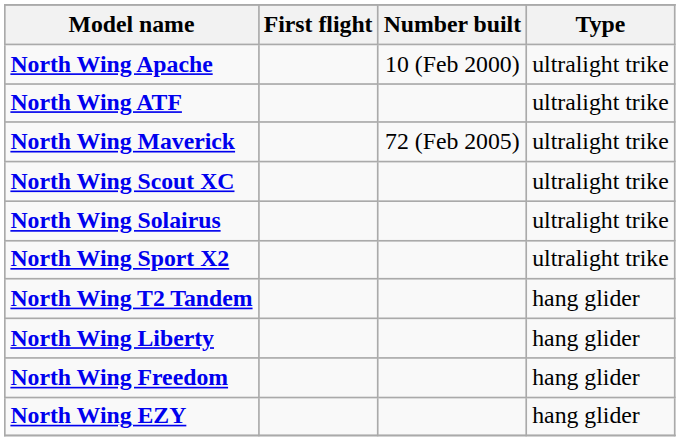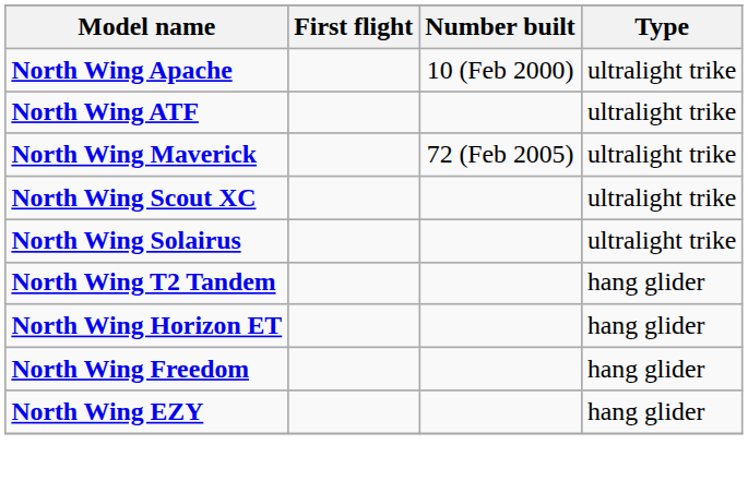 <table class="wikitable" align=center style="font-size:90%;">
 <tr>
 </tr>
 <tr style="background:#efefef;">
 <th>Model name</th>
 <th>First flight</th>
 <th>Number built</th>
 <th>Type</th>
 </tr>
 <tr>
 <td align=left><strong><a href='#'>North Wing Apache</a></strong></td>
 <td align=center></td>
 <td align=center>10 (Feb 2000)</td>
 <td align=left>ultralight trike</td>
 </tr>
 <tr>
 <td align=left><strong><a href='#'>North Wing ATF</a></strong></td>
 <td align=center></td>
 <td align=center></td>
 <td align=left>ultralight trike</td>
 </tr>
 <tr>
 <td align=left><strong><a href='#'>North Wing Maverick</a></strong></td>
 <td align=center></td>
 <td align=center>72 (Feb 2005)</td>
 <td align=left>ultralight trike</td>
 </tr>
 <tr>
 <td align=left><strong><a href='#'>North Wing Scout XC</a></strong></td>
 <td align=center></td>
 <td align=center></td>
 <td align=left>ultralight trike</td>
 </tr>
 <tr>
 <td align=left><strong><a href='#'>North Wing Solairus</a></strong></td>
 <td align=center></td>
 <td align=center></td>
 <td align=left>ultralight trike</td>
 </tr>
 <tr>
-<td align=left><strong><a href='#'>North Wing Sport X2</a></strong></td>
-<td align=center></td>
-<td align=center></td>
-<td align=left>ultralight trike</td>
-</tr>
-<tr>
 <td align=left><strong><a href='#'>North Wing T2 Tandem</a></strong></td>
 <td align=center></td>
 <td align=center></td>
 <td align=left>hang glider</td>
 </tr>
 <tr>
-<td align=left><strong><a href='#'>North Wing Liberty</a></strong></td>
+<td align=left><strong><a href='#'>North Wing Horizon ET</a></strong></td>
 <td align=center></td>
 <td align=center></td>
 <td align=left>hang glider</td>
 </tr>
 <tr>
 <td align=left><strong><a href='#'>North Wing Freedom</a></strong></td>
 <td align=center></td>
 <td align=center></td>
 <td align=left>hang glider</td>
 </tr>
 <tr>
 <td align=left><strong><a href='#'>North Wing EZY</a></strong></td>
 <td align=center></td>
 <td align=center></td>
 <td align=left>hang glider</td>
 </tr>
 <tr>
 </tr>
 </table>
